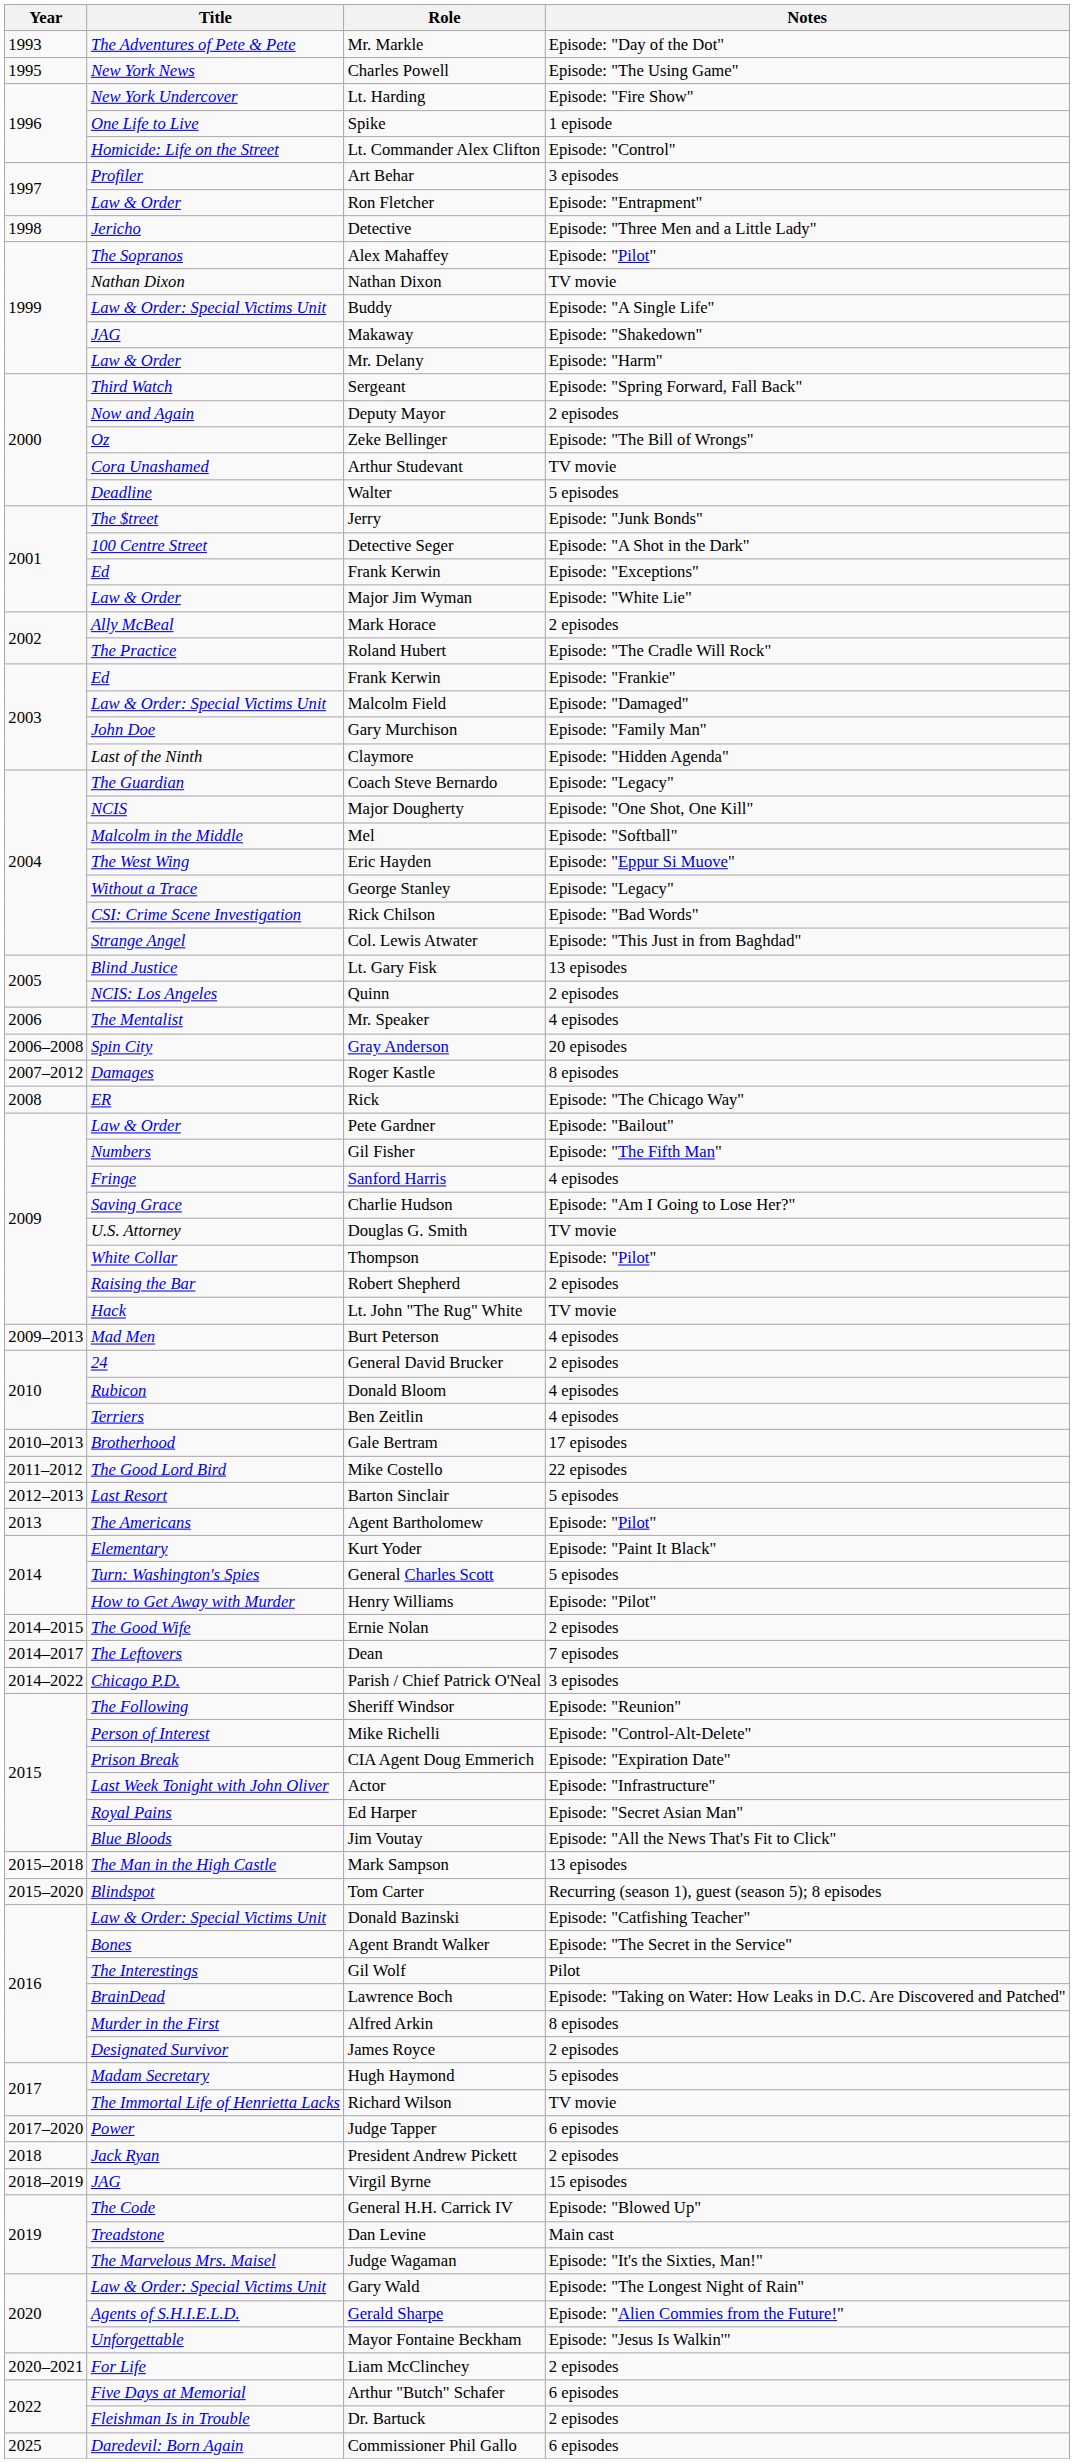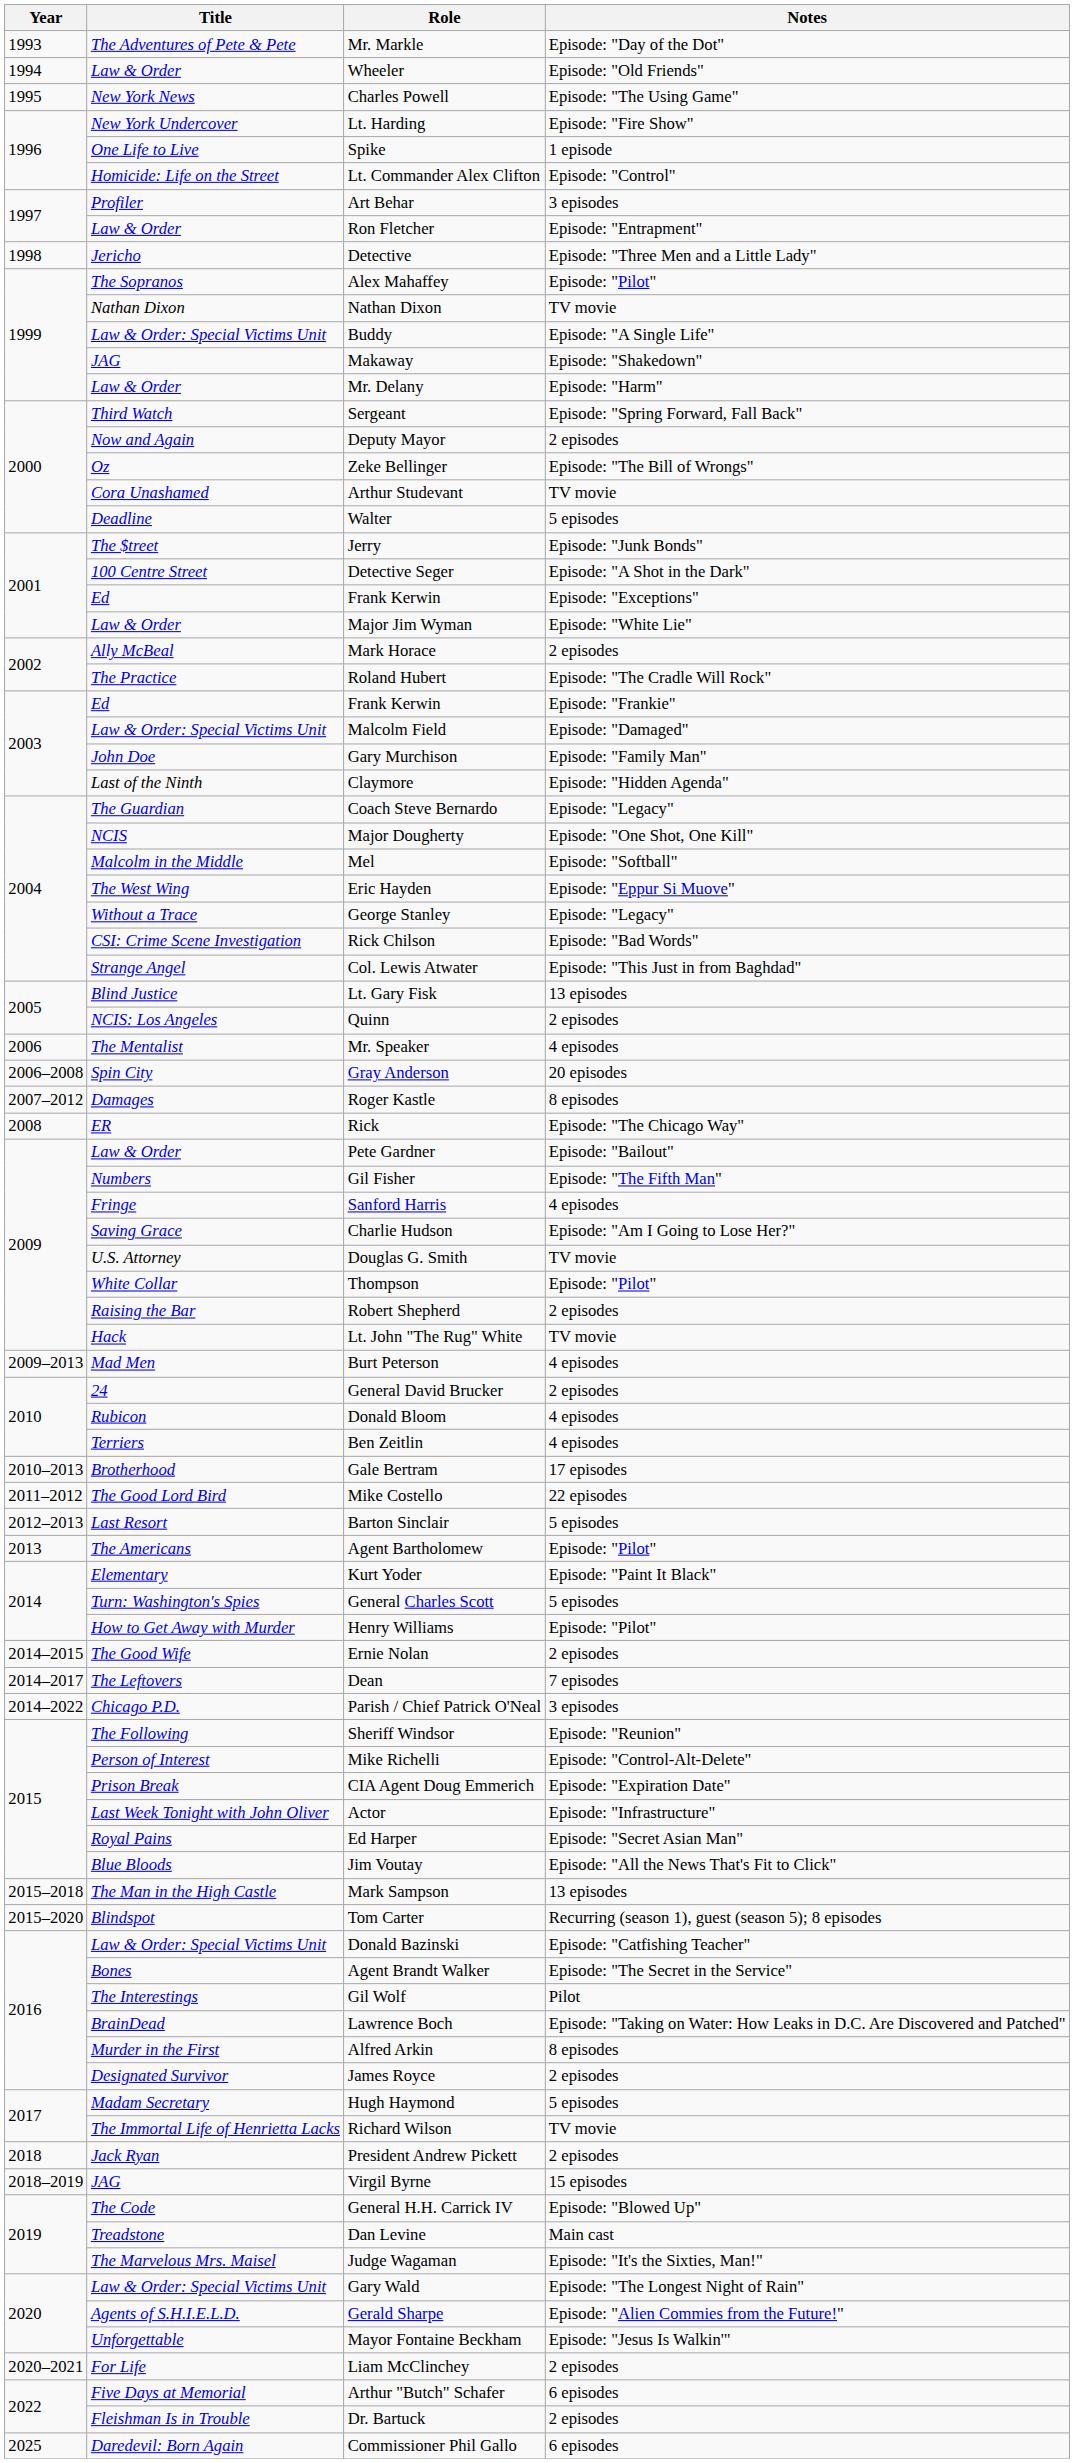 <table class="wikitable sortable">
 <tr>
 <th>Year</th>
 <th>Title</th>
 <th>Role</th>
 <th class="unsortable">Notes</th>
 </tr>
 <tr>
 <td>1993</td>
 <td><em><a href='#'>The Adventures of Pete & Pete</a></em></td>
 <td>Mr. Markle</td>
 <td>Episode: "Day of the Dot"</td>
+</tr>
+<tr>
+<td>1994</td>
+<td><em><a href='#'>Law & Order</a></em></td>
+<td>Wheeler</td>
+<td>Episode: "Old Friends"</td>
 </tr>
 <tr>
 <td>1995</td>
 <td><em><a href='#'>New York News</a></em></td>
 <td>Charles Powell</td>
 <td>Episode: "The Using Game"</td>
 </tr>
 <tr>
 <td rowspan=3>1996</td>
 <td><em><a href='#'>New York Undercover</a></em></td>
 <td>Lt. Harding</td>
 <td>Episode: "Fire Show"</td>
 </tr>
 <tr>
 <td><em><a href='#'>One Life to Live</a></em></td>
 <td>Spike</td>
 <td>1 episode</td>
 </tr>
 <tr>
 <td><em><a href='#'>Homicide: Life on the Street</a></em></td>
 <td>Lt. Commander Alex Clifton</td>
 <td>Episode: "Control"</td>
 </tr>
 <tr>
 <td rowspan=2>1997</td>
 <td><em><a href='#'>Profiler</a></em></td>
 <td>Art Behar</td>
 <td>3 episodes</td>
 </tr>
 <tr>
 <td><em><a href='#'>Law & Order</a></em></td>
 <td>Ron Fletcher</td>
 <td>Episode: "Entrapment"</td>
 </tr>
 <tr>
 <td>1998</td>
 <td><em><a href='#'>Jericho</a></em></td>
 <td>Detective</td>
 <td>Episode: "Three Men and a Little Lady"</td>
 </tr>
 <tr>
 <td rowspan=5>1999</td>
 <td><em><a href='#'>The Sopranos</a></em></td>
 <td>Alex Mahaffey</td>
 <td>Episode: "<a href='#'>Pilot</a>"</td>
 </tr>
 <tr>
 <td><em>Nathan Dixon</em></td>
 <td>Nathan Dixon</td>
 <td>TV movie</td>
 </tr>
 <tr>
 <td><em><a href='#'>Law & Order: Special Victims Unit</a></em></td>
 <td>Buddy</td>
 <td>Episode: "A Single Life"</td>
 </tr>
 <tr>
 <td><em><a href='#'>JAG</a></em></td>
 <td>Makaway</td>
 <td>Episode: "Shakedown"</td>
 </tr>
 <tr>
 <td><em><a href='#'>Law & Order</a></em></td>
 <td>Mr. Delany</td>
 <td>Episode: "Harm"</td>
 </tr>
 <tr>
 <td rowspan=5>2000</td>
 <td><em><a href='#'>Third Watch</a></em></td>
 <td>Sergeant</td>
 <td>Episode: "Spring Forward, Fall Back"</td>
 </tr>
 <tr>
 <td><em><a href='#'>Now and Again</a></em></td>
 <td>Deputy Mayor</td>
 <td>2 episodes</td>
 </tr>
 <tr>
 <td><em><a href='#'>Oz</a></em></td>
 <td>Zeke Bellinger</td>
 <td>Episode: "The Bill of Wrongs"</td>
 </tr>
 <tr>
 <td><em><a href='#'>Cora Unashamed</a></em></td>
 <td>Arthur Studevant</td>
 <td>TV movie</td>
 </tr>
 <tr>
 <td><em><a href='#'>Deadline</a></em></td>
 <td>Walter</td>
 <td>5 episodes</td>
 </tr>
 <tr>
 <td rowspan=4>2001</td>
 <td><em><a href='#'>The $treet</a></em></td>
 <td>Jerry</td>
 <td>Episode: "Junk Bonds"</td>
 </tr>
 <tr>
 <td><em><a href='#'>100 Centre Street</a></em></td>
 <td>Detective Seger</td>
 <td>Episode: "A Shot in the Dark"</td>
 </tr>
 <tr>
 <td><em><a href='#'>Ed</a></em></td>
 <td>Frank Kerwin</td>
 <td>Episode: "Exceptions"</td>
 </tr>
 <tr>
 <td><em><a href='#'>Law & Order</a></em></td>
 <td>Major Jim Wyman</td>
 <td>Episode: "White Lie"</td>
 </tr>
 <tr>
 <td rowspan=2>2002</td>
 <td><em><a href='#'>Ally McBeal</a></em></td>
 <td>Mark Horace</td>
 <td>2 episodes</td>
 </tr>
 <tr>
 <td><em><a href='#'>The Practice</a></em></td>
 <td>Roland Hubert</td>
 <td>Episode: "The Cradle Will Rock"</td>
 </tr>
 <tr>
 <td rowspan=4>2003</td>
 <td><em><a href='#'>Ed</a></em></td>
 <td>Frank Kerwin</td>
 <td>Episode: "Frankie"</td>
 </tr>
 <tr>
 <td><em><a href='#'>Law & Order: Special Victims Unit</a></em></td>
 <td>Malcolm Field</td>
 <td>Episode: "Damaged"</td>
 </tr>
 <tr>
 <td><em><a href='#'>John Doe</a></em></td>
 <td>Gary Murchison</td>
 <td>Episode: "Family Man"</td>
 </tr>
 <tr>
 <td><em>Last of the Ninth</em></td>
 <td>Claymore</td>
 <td>Episode: "Hidden Agenda"</td>
 </tr>
 <tr>
 <td rowspan=7>2004</td>
 <td><em><a href='#'>The Guardian</a></em></td>
 <td>Coach Steve Bernardo</td>
 <td>Episode: "Legacy"</td>
 </tr>
 <tr>
 <td><em><a href='#'>NCIS</a></em></td>
 <td>Major Dougherty</td>
 <td>Episode: "One Shot, One Kill"</td>
 </tr>
 <tr>
 <td><em><a href='#'>Malcolm in the Middle</a></em></td>
 <td>Mel</td>
 <td>Episode: "Softball"</td>
 </tr>
 <tr>
 <td><em><a href='#'>The West Wing</a></em></td>
 <td>Eric Hayden</td>
 <td>Episode: "<a href='#'>Eppur Si Muove</a>"</td>
 </tr>
 <tr>
 <td><em><a href='#'>Without a Trace</a></em></td>
 <td>George Stanley</td>
 <td>Episode: "Legacy"</td>
 </tr>
 <tr>
 <td><em><a href='#'>CSI: Crime Scene Investigation</a></em></td>
 <td>Rick Chilson</td>
 <td>Episode: "Bad Words"</td>
 </tr>
 <tr>
 <td><em><a href='#'>Strange Angel</a></em></td>
 <td>Col. Lewis Atwater</td>
 <td>Episode: "This Just in from Baghdad"</td>
 </tr>
 <tr>
 <td rowspan=2>2005</td>
 <td><em><a href='#'>Blind Justice</a></em></td>
 <td>Lt. Gary Fisk</td>
 <td>13 episodes</td>
 </tr>
 <tr>
 <td><em><a href='#'>NCIS: Los Angeles</a></em></td>
 <td>Quinn</td>
 <td>2 episodes</td>
 </tr>
 <tr>
 <td>2006</td>
 <td><em><a href='#'>The Mentalist</a></em></td>
 <td>Mr. Speaker</td>
 <td>4 episodes</td>
 </tr>
 <tr>
 <td>2006–2008</td>
 <td><em><a href='#'>Spin City</a></em></td>
 <td><a href='#'>Gray Anderson</a></td>
 <td>20 episodes</td>
 </tr>
 <tr>
 <td>2007–2012</td>
 <td><em><a href='#'>Damages</a></em></td>
 <td>Roger Kastle</td>
 <td>8 episodes</td>
 </tr>
 <tr>
 <td>2008</td>
 <td><em><a href='#'>ER</a></em></td>
 <td>Rick</td>
 <td>Episode: "The Chicago Way"</td>
 </tr>
 <tr>
 <td rowspan=8>2009</td>
 <td><em><a href='#'>Law & Order</a></em></td>
 <td>Pete Gardner</td>
 <td>Episode: "Bailout"</td>
 </tr>
 <tr>
 <td><em><a href='#'>Numbers</a></em></td>
 <td>Gil Fisher</td>
 <td>Episode: "<a href='#'>The Fifth Man</a>"</td>
 </tr>
 <tr>
 <td><em><a href='#'>Fringe</a></em></td>
 <td><a href='#'>Sanford Harris</a></td>
 <td>4 episodes</td>
 </tr>
 <tr>
 <td><em><a href='#'>Saving Grace</a></em></td>
 <td>Charlie Hudson</td>
 <td>Episode: "Am I Going to Lose Her?"</td>
 </tr>
 <tr>
 <td><em>U.S. Attorney</em></td>
 <td>Douglas G. Smith</td>
 <td>TV movie</td>
 </tr>
 <tr>
 <td><em><a href='#'>White Collar</a></em></td>
 <td>Thompson</td>
 <td>Episode: "<a href='#'>Pilot</a>"</td>
 </tr>
 <tr>
 <td><em><a href='#'>Raising the Bar</a></em></td>
 <td>Robert Shepherd</td>
 <td>2 episodes</td>
 </tr>
 <tr>
 <td><em><a href='#'>Hack</a></em></td>
 <td>Lt. John "The Rug" White</td>
 <td>TV movie</td>
 </tr>
 <tr>
 <td>2009–2013</td>
 <td><em><a href='#'>Mad Men</a></em></td>
 <td>Burt Peterson</td>
 <td>4 episodes</td>
 </tr>
 <tr>
 <td rowspan=3>2010</td>
 <td><em><a href='#'>24</a></em></td>
 <td>General David Brucker</td>
 <td>2 episodes</td>
 </tr>
 <tr>
 <td><em><a href='#'>Rubicon</a></em></td>
 <td>Donald Bloom</td>
 <td>4 episodes</td>
 </tr>
 <tr>
 <td><em><a href='#'>Terriers</a></em></td>
 <td>Ben Zeitlin</td>
 <td>4 episodes</td>
 </tr>
 <tr>
 <td>2010–2013</td>
 <td><em><a href='#'>Brotherhood</a></em></td>
 <td>Gale Bertram</td>
 <td>17 episodes</td>
 </tr>
 <tr>
 <td>2011–2012</td>
 <td><em><a href='#'>The Good Lord Bird</a></em></td>
 <td>Mike Costello</td>
 <td>22 episodes</td>
 </tr>
 <tr>
 <td>2012–2013</td>
 <td><em><a href='#'>Last Resort</a></em></td>
 <td>Barton Sinclair</td>
 <td>5 episodes</td>
 </tr>
 <tr>
 <td>2013</td>
 <td><em><a href='#'>The Americans</a></em></td>
 <td>Agent Bartholomew</td>
 <td>Episode: "<a href='#'>Pilot</a>"</td>
 </tr>
 <tr>
 <td rowspan=3>2014</td>
 <td><em><a href='#'>Elementary</a></em></td>
 <td>Kurt Yoder</td>
 <td>Episode: "Paint It Black"</td>
 </tr>
 <tr>
 <td><em><a href='#'>Turn: Washington's Spies</a></em></td>
 <td>General <a href='#'>Charles Scott</a></td>
 <td>5 episodes</td>
 </tr>
 <tr>
 <td><em><a href='#'>How to Get Away with Murder</a></em></td>
 <td>Henry Williams</td>
 <td>Episode: "Pilot"</td>
 </tr>
 <tr>
 <td>2014–2015</td>
 <td><em><a href='#'>The Good Wife</a></em></td>
 <td>Ernie Nolan</td>
 <td>2 episodes</td>
 </tr>
 <tr>
 <td>2014–2017</td>
 <td><em><a href='#'>The Leftovers</a></em></td>
 <td>Dean</td>
 <td>7 episodes</td>
 </tr>
 <tr>
 <td>2014–2022</td>
 <td><em><a href='#'>Chicago P.D.</a></em></td>
 <td>Parish / Chief Patrick O'Neal</td>
 <td>3 episodes</td>
 </tr>
 <tr>
 <td rowspan=6>2015</td>
 <td><em><a href='#'>The Following</a></em></td>
 <td>Sheriff Windsor</td>
 <td>Episode: "Reunion"</td>
 </tr>
 <tr>
 <td><em><a href='#'>Person of Interest</a></em></td>
 <td>Mike Richelli</td>
 <td>Episode: "Control-Alt-Delete"</td>
 </tr>
 <tr>
 <td><em><a href='#'>Prison Break</a></em></td>
 <td>CIA Agent Doug Emmerich</td>
 <td>Episode: "Expiration Date"</td>
 </tr>
 <tr>
 <td><em><a href='#'>Last Week Tonight with John Oliver</a></em></td>
 <td>Actor</td>
 <td>Episode: "Infrastructure"</td>
 </tr>
 <tr>
 <td><em><a href='#'>Royal Pains</a></em></td>
 <td>Ed Harper</td>
 <td>Episode: "Secret Asian Man"</td>
 </tr>
 <tr>
 <td><em><a href='#'>Blue Bloods</a></em></td>
 <td>Jim Voutay</td>
 <td>Episode: "All the News That's Fit to Click"</td>
 </tr>
 <tr>
 <td>2015–2018</td>
 <td><em><a href='#'>The Man in the High Castle</a></em></td>
 <td>Mark Sampson</td>
 <td>13 episodes</td>
 </tr>
 <tr>
 <td>2015–2020</td>
 <td><em><a href='#'>Blindspot</a></em></td>
 <td>Tom Carter</td>
 <td>Recurring (season 1), guest (season 5); 8 episodes</td>
 </tr>
 <tr>
 <td rowspan=6>2016</td>
 <td><em><a href='#'>Law & Order: Special Victims Unit</a></em></td>
 <td>Donald Bazinski</td>
 <td>Episode: "Catfishing Teacher"</td>
 </tr>
 <tr>
 <td><em><a href='#'>Bones</a></em></td>
 <td>Agent Brandt Walker</td>
 <td>Episode: "The Secret in the Service"</td>
 </tr>
 <tr>
 <td><em><a href='#'>The Interestings</a></em></td>
 <td>Gil Wolf</td>
 <td>Pilot</td>
 </tr>
 <tr>
 <td><em><a href='#'>BrainDead</a></em></td>
 <td>Lawrence Boch</td>
 <td>Episode: "Taking on Water: How Leaks in D.C. Are Discovered and Patched"</td>
 </tr>
 <tr>
 <td><em><a href='#'>Murder in the First</a></em></td>
 <td>Alfred Arkin</td>
 <td>8 episodes</td>
 </tr>
 <tr>
 <td><em><a href='#'>Designated Survivor</a></em></td>
 <td>James Royce</td>
 <td>2 episodes</td>
 </tr>
 <tr>
 <td rowspan=2>2017</td>
 <td><em><a href='#'>Madam Secretary</a></em></td>
 <td>Hugh Haymond</td>
 <td>5 episodes</td>
 </tr>
 <tr>
 <td><em><a href='#'>The Immortal Life of Henrietta Lacks</a></em></td>
 <td>Richard Wilson</td>
 <td>TV movie</td>
 </tr>
 <tr>
-<td>2017–2020</td>
-<td><em><a href='#'>Power</a></em></td>
-<td>Judge Tapper</td>
-<td>6 episodes</td>
-</tr>
-<tr>
 <td>2018</td>
 <td><em><a href='#'>Jack Ryan</a></em></td>
 <td>President Andrew Pickett</td>
 <td>2 episodes</td>
 </tr>
 <tr>
 <td>2018–2019</td>
 <td><em><a href='#'>JAG</a></em></td>
 <td>Virgil Byrne</td>
 <td>15 episodes</td>
 </tr>
 <tr>
 <td rowspan=3>2019</td>
 <td><em><a href='#'>The Code</a></em></td>
 <td>General H.H. Carrick IV</td>
 <td>Episode: "Blowed Up"</td>
 </tr>
 <tr>
 <td><em><a href='#'>Treadstone</a></em></td>
 <td>Dan Levine</td>
 <td>Main cast</td>
 </tr>
 <tr>
 <td><em><a href='#'>The Marvelous Mrs. Maisel</a></em></td>
 <td>Judge Wagaman</td>
 <td>Episode: "It's the Sixties, Man!"</td>
 </tr>
 <tr>
 <td rowspan=3>2020</td>
 <td><em><a href='#'>Law & Order: Special Victims Unit</a></em></td>
 <td>Gary Wald</td>
 <td>Episode: "The Longest Night of Rain"</td>
 </tr>
 <tr>
 <td><em><a href='#'>Agents of S.H.I.E.L.D.</a></em></td>
 <td><a href='#'>Gerald Sharpe</a></td>
 <td>Episode: "<a href='#'>Alien Commies from the Future!</a>"</td>
 </tr>
 <tr>
 <td><em><a href='#'>Unforgettable</a></em></td>
 <td>Mayor Fontaine Beckham</td>
 <td>Episode: "Jesus Is Walkin'"</td>
 </tr>
 <tr>
 <td>2020–2021</td>
 <td><em><a href='#'>For Life</a></em></td>
 <td>Liam McClinchey</td>
 <td>2 episodes</td>
 </tr>
 <tr>
 <td rowspan=2>2022</td>
 <td><em><a href='#'>Five Days at Memorial</a></em></td>
 <td>Arthur "Butch" Schafer</td>
 <td>6 episodes</td>
 </tr>
 <tr>
 <td><em><a href='#'>Fleishman Is in Trouble</a></em></td>
 <td>Dr. Bartuck</td>
 <td>2 episodes</td>
 </tr>
 <tr>
 <td>2025</td>
 <td><em><a href='#'>Daredevil: Born Again</a></em></td>
 <td>Commissioner Phil Gallo</td>
 <td>6 episodes</td>
 </tr>
 </table>
